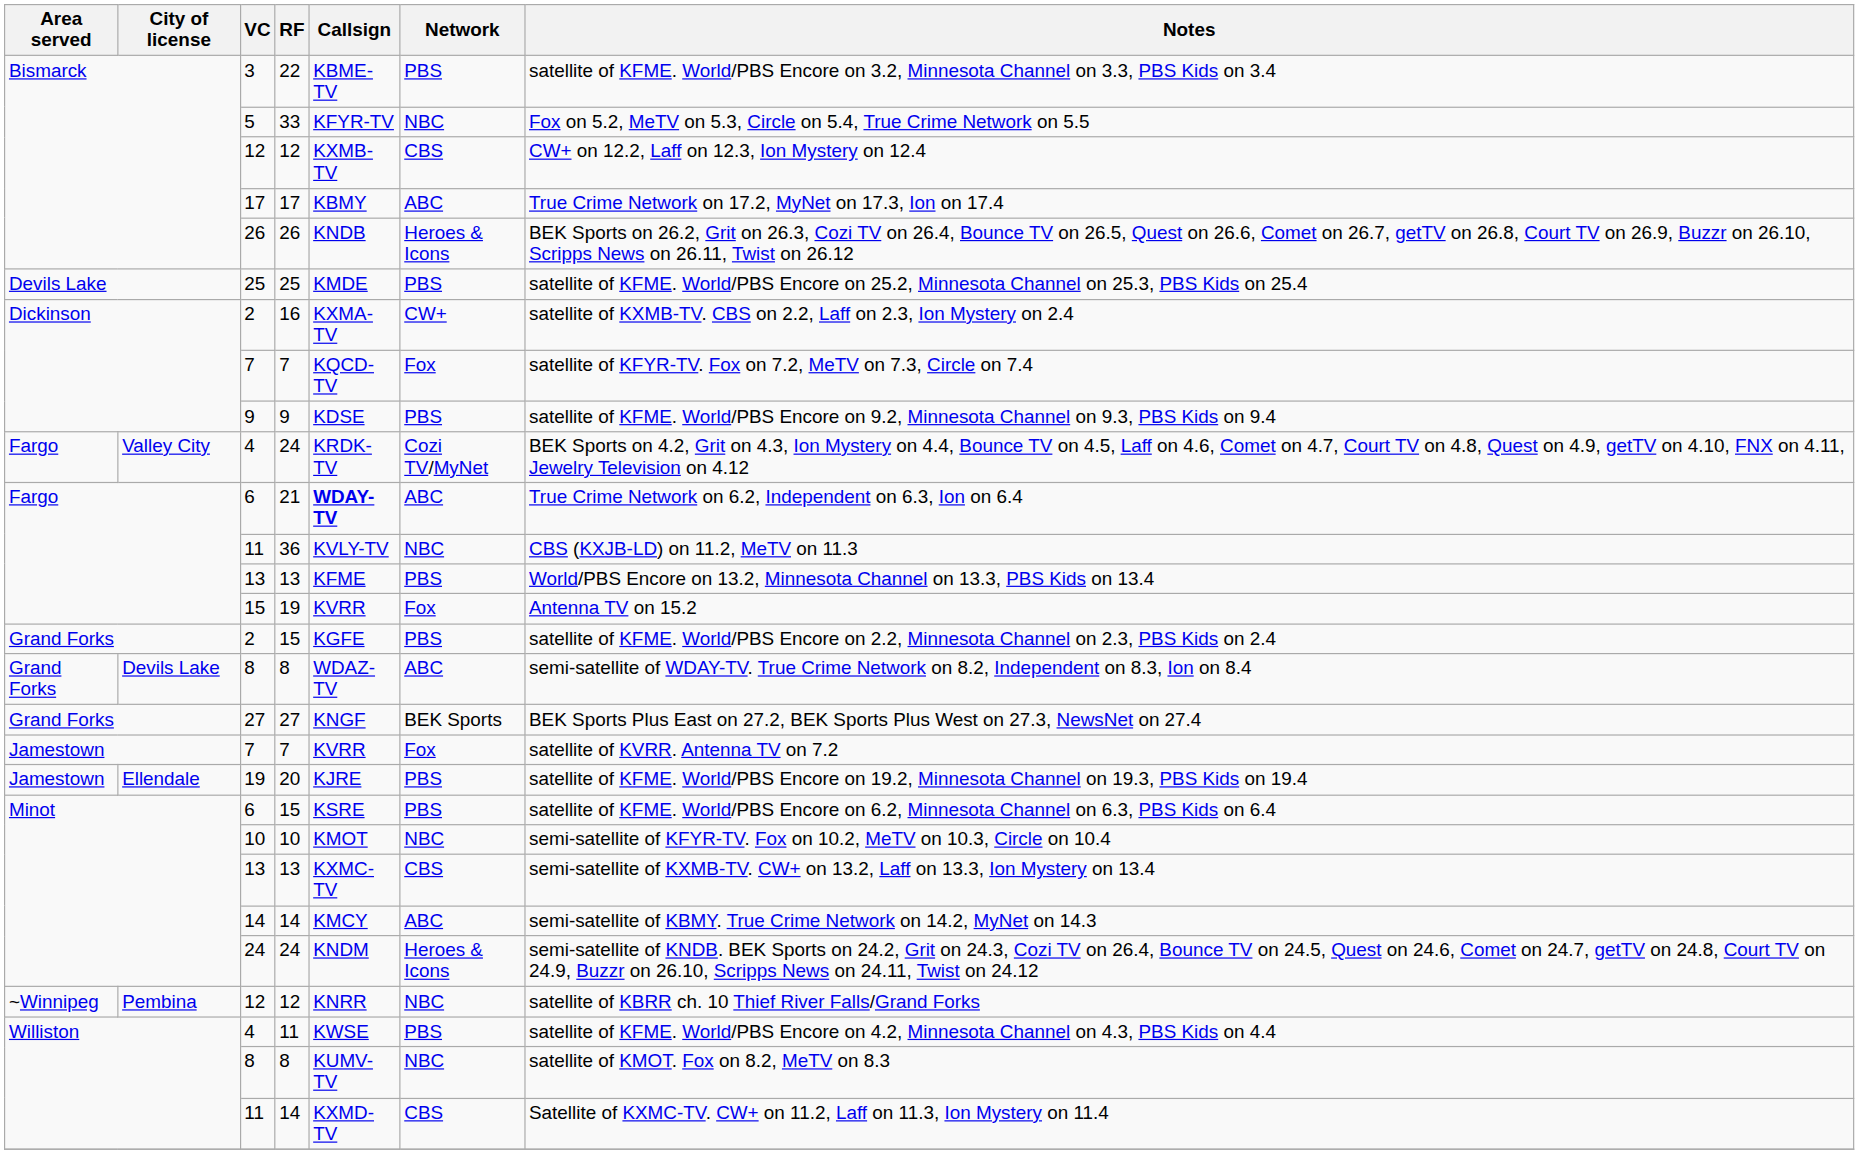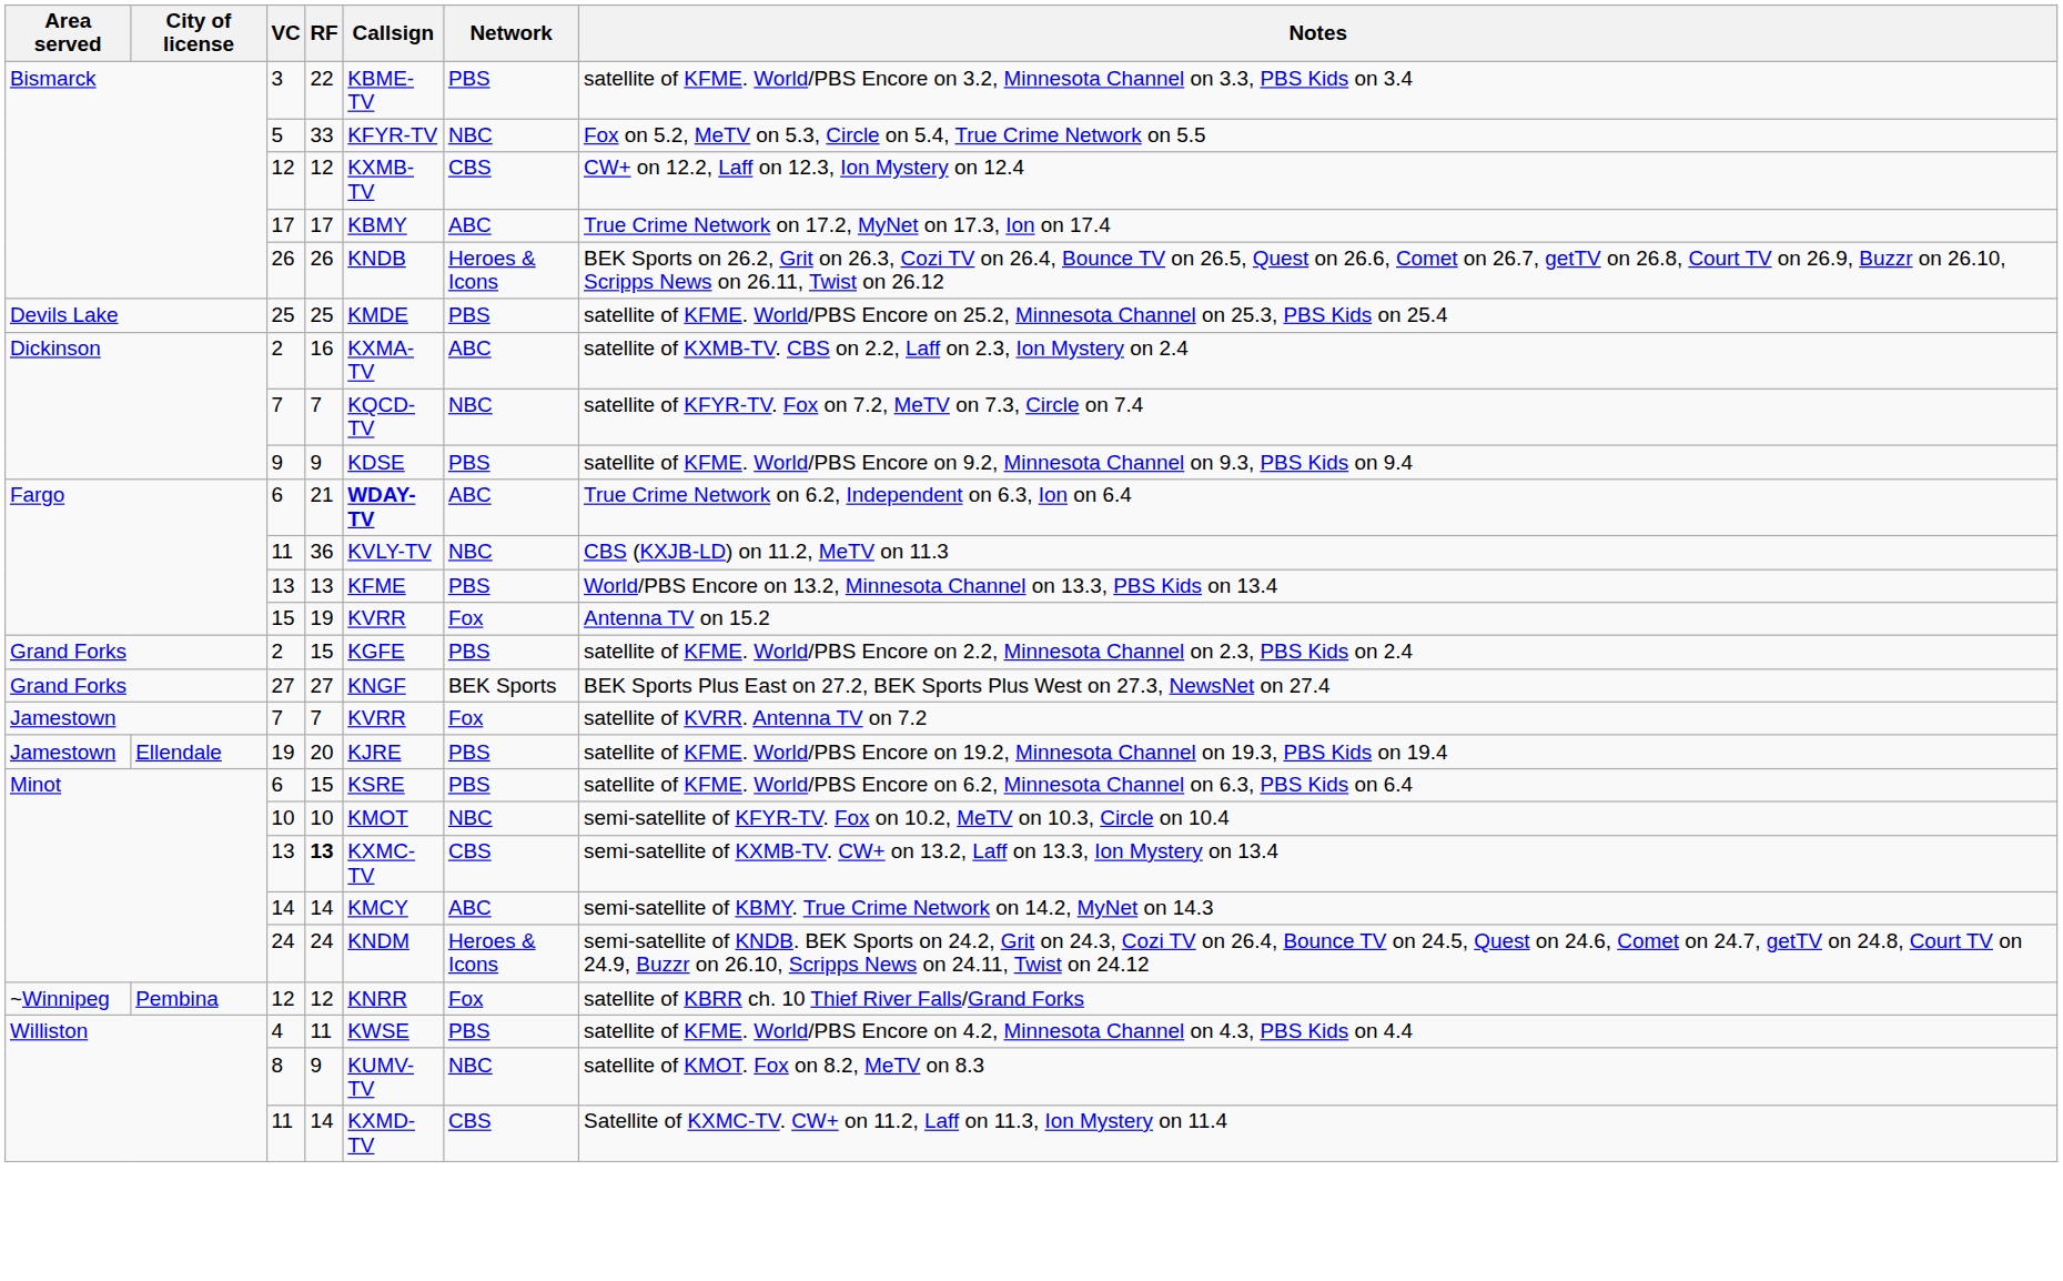 <table class="sortable wikitable" style="margin: 1em 1em 1em 0; background: #f9f9f9;">
 <tr>
 <th>Area served</th>
 <th>City of license</th>
 <th>VC</th>
 <th>RF</th>
 <th>Callsign</th>
 <th>Network</th>
 <th class="unsortable">Notes</th>
 </tr>
 <tr style="vertical-align: top; text-align: left;">
 <td colspan="2" rowspan="5"><a href='#'>Bismarck</a></td>
 <td>3</td>
 <td>22</td>
 <td><a href='#'>KBME-TV</a></td>
 <td><a href='#'>PBS</a></td>
 <td>satellite of <a href='#'>KFME</a>. <a href='#'>World</a>/PBS Encore on 3.2, <a href='#'>Minnesota Channel</a> on 3.3, <a href='#'>PBS Kids</a> on 3.4</td>
 </tr>
 <tr style="vertical-align: top; text-align: left;">
 <td>5</td>
 <td>33</td>
 <td><a href='#'>KFYR-TV</a></td>
 <td><a href='#'>NBC</a></td>
 <td><a href='#'>Fox</a> on 5.2, <a href='#'>MeTV</a> on 5.3, <a href='#'>Circle</a> on 5.4, <a href='#'>True Crime Network</a> on 5.5</td>
 </tr>
 <tr style="vertical-align: top; text-align: left;">
 <td>12</td>
 <td>12</td>
 <td><a href='#'>KXMB-TV</a></td>
 <td><a href='#'>CBS</a></td>
 <td><a href='#'>CW+</a> on 12.2, <a href='#'>Laff</a> on 12.3, <a href='#'>Ion Mystery</a> on 12.4</td>
 </tr>
 <tr style="vertical-align: top; text-align: left;">
 <td>17</td>
 <td>17</td>
 <td><a href='#'>KBMY</a></td>
 <td><a href='#'>ABC</a></td>
 <td><a href='#'>True Crime Network</a> on 17.2, <a href='#'>MyNet</a> on 17.3, <a href='#'>Ion</a> on 17.4</td>
 </tr>
 <tr style="vertical-align: top; text-align: left;">
 <td>26</td>
 <td>26</td>
 <td><a href='#'>KNDB</a></td>
 <td><a href='#'>Heroes & Icons</a></td>
 <td>BEK Sports on 26.2, <a href='#'>Grit</a> on 26.3, <a href='#'>Cozi TV</a> on 26.4, <a href='#'>Bounce TV</a> on 26.5, <a href='#'>Quest</a> on 26.6, <a href='#'>Comet</a> on 26.7, <a href='#'>getTV</a> on 26.8, <a href='#'>Court TV</a> on 26.9, <a href='#'>Buzzr</a> on 26.10, <a href='#'>Scripps News</a> on 26.11, <a href='#'>Twist</a> on 26.12</td>
 </tr>
 <tr style="vertical-align: top; text-align: left;">
 <td colspan="2"><a href='#'>Devils Lake</a></td>
 <td>25</td>
 <td>25</td>
 <td><a href='#'>KMDE</a></td>
 <td><a href='#'>PBS</a></td>
 <td>satellite of <a href='#'>KFME</a>. <a href='#'>World</a>/PBS Encore on 25.2, <a href='#'>Minnesota Channel</a> on 25.3, <a href='#'>PBS Kids</a> on 25.4</td>
 </tr>
 <tr style="vertical-align: top; text-align: left;">
 <td colspan="2" rowspan="3"><a href='#'>Dickinson</a></td>
 <td>2</td>
 <td>16</td>
 <td><a href='#'>KXMA-TV</a></td>
-<td><a href='#'>CW+</a></td>
+<td><a href='#'>ABC</a></td>
 <td>satellite of <a href='#'>KXMB-TV</a>. <a href='#'>CBS</a> on 2.2, <a href='#'>Laff</a> on 2.3, <a href='#'>Ion Mystery</a> on 2.4</td>
 </tr>
 <tr style="vertical-align: top; text-align: left;">
 <td>7</td>
 <td>7</td>
 <td><a href='#'>KQCD-TV</a></td>
-<td><a href='#'>Fox</a></td>
+<td><a href='#'>NBC</a></td>
 <td>satellite of <a href='#'>KFYR-TV</a>. <a href='#'>Fox</a> on 7.2, <a href='#'>MeTV</a> on 7.3, <a href='#'>Circle</a> on 7.4</td>
 </tr>
 <tr style="vertical-align: top; text-align: left;">
 <td>9</td>
 <td>9</td>
 <td><a href='#'>KDSE</a></td>
 <td><a href='#'>PBS</a></td>
 <td>satellite of <a href='#'>KFME</a>. <a href='#'>World</a>/PBS Encore on 9.2, <a href='#'>Minnesota Channel</a> on 9.3, <a href='#'>PBS Kids</a> on 9.4</td>
-</tr>
-<tr style="vertical-align: top; text-align: left;">
-<td><a href='#'>Fargo</a></td>
-<td><a href='#'>Valley City</a></td>
-<td>4</td>
-<td>24</td>
-<td><a href='#'>KRDK-TV</a></td>
-<td><a href='#'>Cozi TV</a>/<a href='#'>MyNet</a></td>
-<td>BEK Sports on 4.2, <a href='#'>Grit</a> on 4.3, <a href='#'>Ion Mystery</a> on 4.4, <a href='#'>Bounce TV</a> on 4.5, <a href='#'>Laff</a> on 4.6, <a href='#'>Comet</a> on 4.7, <a href='#'>Court TV</a> on 4.8, <a href='#'>Quest</a> on 4.9, <a href='#'>getTV</a> on 4.10, <a href='#'>FNX</a> on 4.11, <a href='#'>Jewelry Television</a> on 4.12</td>
 </tr>
 <tr style="vertical-align: top; text-align: left;">
 <td colspan="2" rowspan="4"><a href='#'>Fargo</a></td>
 <td>6</td>
 <td>21</td>
 <td><strong><a href='#'>WDAY-TV</a></strong></td>
 <td><a href='#'>ABC</a></td>
 <td><a href='#'>True Crime Network</a> on 6.2, <a href='#'>Independent</a> on 6.3, <a href='#'>Ion</a> on 6.4</td>
 </tr>
 <tr style="vertical-align: top; text-align: left;">
 <td>11</td>
 <td>36</td>
 <td><a href='#'>KVLY-TV</a></td>
 <td><a href='#'>NBC</a></td>
 <td><a href='#'>CBS</a> (<a href='#'>KXJB-LD</a>) on 11.2, <a href='#'>MeTV</a> on 11.3</td>
 </tr>
 <tr style="vertical-align: top; text-align: left;">
 <td>13</td>
 <td>13</td>
 <td><a href='#'>KFME</a></td>
 <td><a href='#'>PBS</a></td>
 <td><a href='#'>World</a>/PBS Encore on 13.2, <a href='#'>Minnesota Channel</a> on 13.3, <a href='#'>PBS Kids</a> on 13.4</td>
 </tr>
 <tr style="vertical-align: top; text-align: left;">
 <td>15</td>
 <td>19</td>
 <td><a href='#'>KVRR</a></td>
 <td><a href='#'>Fox</a></td>
 <td><a href='#'>Antenna TV</a> on 15.2</td>
 </tr>
 <tr style="vertical-align: top; text-align: left;">
 <td colspan="2"><a href='#'>Grand Forks</a></td>
 <td>2</td>
 <td>15</td>
 <td><a href='#'>KGFE</a></td>
 <td><a href='#'>PBS</a></td>
 <td>satellite of <a href='#'>KFME</a>. <a href='#'>World</a>/PBS Encore on 2.2, <a href='#'>Minnesota Channel</a> on 2.3, <a href='#'>PBS Kids</a> on 2.4</td>
-</tr>
-<tr style="vertical-align: top; text-align: left;">
-<td><a href='#'>Grand Forks</a></td>
-<td><a href='#'>Devils Lake</a></td>
-<td>8</td>
-<td>8</td>
-<td><a href='#'>WDAZ-TV</a></td>
-<td><a href='#'>ABC</a></td>
-<td>semi-satellite of <a href='#'>WDAY-TV</a>. <a href='#'>True Crime Network</a> on 8.2, <a href='#'>Independent</a> on 8.3, <a href='#'>Ion</a> on 8.4</td>
 </tr>
 <tr style="vertical-align: top; text-align: left;">
 <td colspan="2"><a href='#'>Grand Forks</a></td>
 <td>27</td>
 <td>27</td>
 <td><a href='#'>KNGF</a></td>
 <td>BEK Sports</td>
 <td>BEK Sports Plus East on 27.2, BEK Sports Plus West on 27.3, <a href='#'>NewsNet</a> on 27.4</td>
 </tr>
 <tr style="vertical-align: top; text-align: left;">
 <td colspan="2"><a href='#'>Jamestown</a></td>
 <td>7</td>
 <td>7</td>
 <td><a href='#'>KVRR</a></td>
 <td><a href='#'>Fox</a></td>
 <td>satellite of <a href='#'>KVRR</a>. <a href='#'>Antenna TV</a> on 7.2</td>
 </tr>
 <tr style="vertical-align: top; text-align: left;">
 <td><a href='#'>Jamestown</a></td>
 <td><a href='#'>Ellendale</a></td>
 <td>19</td>
 <td>20</td>
 <td><a href='#'>KJRE</a></td>
 <td><a href='#'>PBS</a></td>
 <td>satellite of <a href='#'>KFME</a>. <a href='#'>World</a>/PBS Encore on 19.2, <a href='#'>Minnesota Channel</a> on 19.3, <a href='#'>PBS Kids</a> on 19.4</td>
 </tr>
 <tr style="vertical-align: top; text-align: left;">
 <td colspan="2" rowspan="5"><a href='#'>Minot</a></td>
 <td>6</td>
 <td>15</td>
 <td><a href='#'>KSRE</a></td>
 <td><a href='#'>PBS</a></td>
 <td>satellite of <a href='#'>KFME</a>. <a href='#'>World</a>/PBS Encore on 6.2, <a href='#'>Minnesota Channel</a> on 6.3, <a href='#'>PBS Kids</a> on 6.4</td>
 </tr>
 <tr style="vertical-align: top; text-align: left;">
 <td>10</td>
 <td>10</td>
 <td><a href='#'>KMOT</a></td>
 <td><a href='#'>NBC</a></td>
 <td>semi-satellite of <a href='#'>KFYR-TV</a>. <a href='#'>Fox</a> on 10.2, <a href='#'>MeTV</a> on 10.3, <a href='#'>Circle</a> on 10.4</td>
 </tr>
 <tr style="vertical-align: top; text-align: left;">
 <td>13</td>
-<td>13</td>
+<td><strong>13</strong></td>
 <td><a href='#'>KXMC-TV</a></td>
 <td><a href='#'>CBS</a></td>
 <td>semi-satellite of <a href='#'>KXMB-TV</a>. <a href='#'>CW+</a> on 13.2, <a href='#'>Laff</a> on 13.3, <a href='#'>Ion Mystery</a> on 13.4</td>
 </tr>
 <tr style="vertical-align: top; text-align: left;">
 <td>14</td>
 <td>14</td>
 <td><a href='#'>KMCY</a></td>
 <td><a href='#'>ABC</a></td>
 <td>semi-satellite of <a href='#'>KBMY</a>. <a href='#'>True Crime Network</a> on 14.2, <a href='#'>MyNet</a> on 14.3</td>
 </tr>
 <tr style="vertical-align: top; text-align: left;">
 <td>24</td>
 <td>24</td>
 <td><a href='#'>KNDM</a></td>
 <td><a href='#'>Heroes & Icons</a></td>
 <td>semi-satellite of <a href='#'>KNDB</a>. BEK Sports on 24.2, <a href='#'>Grit</a> on 24.3, <a href='#'>Cozi TV</a> on 26.4, <a href='#'>Bounce TV</a> on 24.5, <a href='#'>Quest</a> on 24.6, <a href='#'>Comet</a> on 24.7, <a href='#'>getTV</a> on 24.8, <a href='#'>Court TV</a> on 24.9, <a href='#'>Buzzr</a> on 26.10, <a href='#'>Scripps News</a> on 24.11, <a href='#'>Twist</a> on 24.12</td>
 </tr>
 <tr style="vertical-align: top; text-align: left;">
 <td>~<a href='#'>Winnipeg</a></td>
 <td><a href='#'>Pembina</a></td>
 <td>12</td>
 <td>12</td>
 <td><a href='#'>KNRR</a></td>
-<td><a href='#'>NBC</a></td>
+<td><a href='#'>Fox</a></td>
 <td>satellite of <a href='#'>KBRR</a> ch. 10 <a href='#'>Thief River Falls</a>/<a href='#'>Grand Forks</a></td>
 </tr>
 <tr style="vertical-align: top; text-align: left;">
 <td colspan="2" rowspan="3"><a href='#'>Williston</a></td>
 <td>4</td>
 <td>11</td>
 <td><a href='#'>KWSE</a></td>
 <td><a href='#'>PBS</a></td>
 <td>satellite of <a href='#'>KFME</a>. <a href='#'>World</a>/PBS Encore on 4.2, <a href='#'>Minnesota Channel</a> on 4.3, <a href='#'>PBS Kids</a> on 4.4</td>
 </tr>
 <tr style="vertical-align: top; text-align: left;">
 <td>8</td>
-<td>8</td>
+<td>9</td>
 <td><a href='#'>KUMV-TV</a></td>
 <td><a href='#'>NBC</a></td>
 <td>satellite of <a href='#'>KMOT</a>. <a href='#'>Fox</a> on 8.2, <a href='#'>MeTV</a> on 8.3</td>
 </tr>
 <tr style="vertical-align: top; text-align: left;">
 <td>11</td>
 <td>14</td>
 <td><a href='#'>KXMD-TV</a></td>
 <td><a href='#'>CBS</a></td>
 <td>Satellite of <a href='#'>KXMC-TV</a>. <a href='#'>CW+</a> on 11.2, <a href='#'>Laff</a> on 11.3, <a href='#'>Ion Mystery</a> on 11.4</td>
 </tr>
 <tr style="vertical-align: top; text-align: left;">
 </tr>
 </table>
